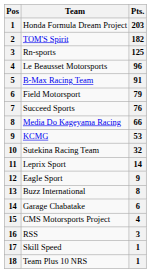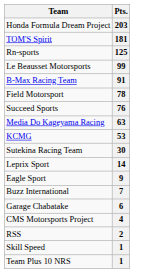 <table class="wikitable" style="font-size: 85%">
 <tr>
-<th>Pos</th>
 <th>Team</th>
 <th>Pts.</th>
 </tr>
 <tr>
-<th>1</th>
 <td> Honda Formula Dream Project</td>
 <th>203</th>
 </tr>
 <tr>
-<th>2</th>
 <td> <a href='#'>TOM'S Spirit</a></td>
-<th>182</th>
+<th>181</th>
 </tr>
 <tr>
-<th>3</th>
 <td> Rn-sports</td>
 <th>125</th>
 </tr>
 <tr>
-<th>4</th>
 <td> Le Beausset Motorsports</td>
-<th>96</th>
+<th>99</th>
 </tr>
 <tr>
-<th>5</th>
 <td> <a href='#'>B-Max Racing Team</a></td>
 <th>91</th>
 </tr>
 <tr>
-<th>6</th>
 <td> Field Motorsport</td>
-<th>79</th>
+<th>78</th>
 </tr>
 <tr>
-<th>7</th>
 <td> Succeed Sports</td>
 <th>76</th>
 </tr>
 <tr>
-<th>8</th>
 <td> <a href='#'>Media Do Kageyama Racing</a></td>
-<th>66</th>
+<th>63</th>
 </tr>
 <tr>
-<th>9</th>
 <td> <a href='#'>KCMG</a></td>
 <th>53</th>
 </tr>
 <tr>
-<th>10</th>
 <td> Sutekina Racing Team</td>
-<th>32</th>
+<th>30</th>
 </tr>
 <tr>
-<th>11</th>
 <td> Leprix Sport</td>
 <th>14</th>
 </tr>
 <tr>
-<th>12</th>
 <td> Eagle Sport</td>
 <th>9</th>
 </tr>
 <tr>
-<th>13</th>
 <td> Buzz International</td>
-<th>8</th>
+<th>7</th>
 </tr>
 <tr>
-<th>14</th>
 <td> Garage Chabatake</td>
 <th>6</th>
 </tr>
 <tr>
-<th>15</th>
 <td> CMS Motorsports Project</td>
 <th>4</th>
 </tr>
 <tr>
-<th>16</th>
 <td> RSS</td>
-<th>3</th>
+<th>2</th>
 </tr>
 <tr>
-<th>17</th>
 <td> Skill Speed</td>
 <th>1</th>
 </tr>
 <tr>
-<th>18</th>
 <td> Team Plus 10 NRS</td>
 <th>1</th>
 </tr>
 </table>
